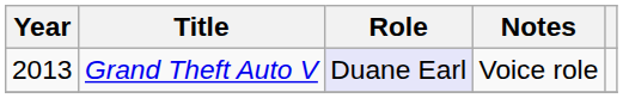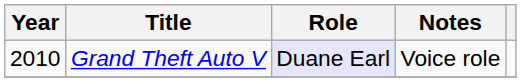 <table class="wikitable sortable">
 <tr>
 <th>Year</th>
 <th>Title</th>
 <th>Role</th>
 <th class="unsortable">Notes</th>
 <th class="unsortable"></th>
 </tr>
 <tr>
-<td>2013</td>
+<td>2010</td>
 <td><em><a href='#'>Grand Theft Auto V</a></em></td>
 <td style="background: lavender;">Duane Earl</td>
 <td>Voice role</td>
 <td style="text-align:center;"></td>
 </tr>
 <tr>
 </tr>
 </table>
